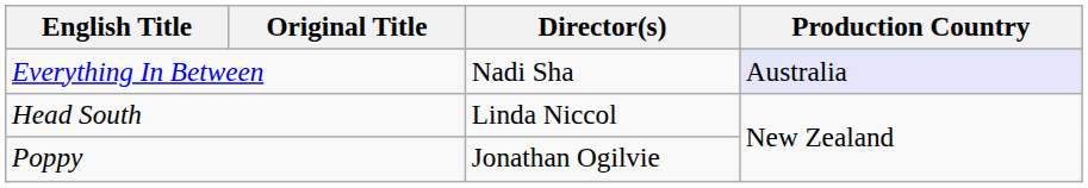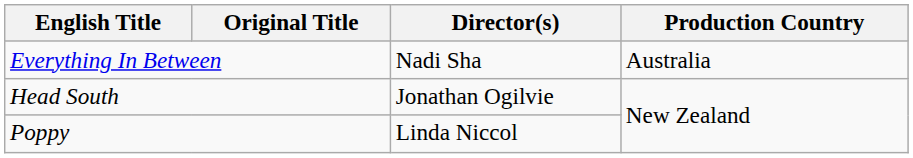 <table class="wikitable" style="width:100%; margin-bottom:4px">
 <tr>
 <th>English Title</th>
 <th>Original Title</th>
 <th>Director(s)</th>
 <th>Production Country</th>
 </tr>
 <tr>
 <td colspan="2"><em><a href='#'>Everything In Between</a></em></td>
 <td>Nadi Sha</td>
-<td style="background: lavender;">Australia</td>
+<td>Australia</td>
 </tr>
 <tr>
 <td colspan="2"><em>Head South</em></td>
-<td>Linda Niccol</td>
+<td>Jonathan Ogilvie</td>
 <td rowspan="2">New Zealand</td>
 </tr>
 <tr>
 <td colspan="2"><em>Poppy</em></td>
-<td>Jonathan Ogilvie</td>
+<td>Linda Niccol</td>
 </tr>
 </table>
